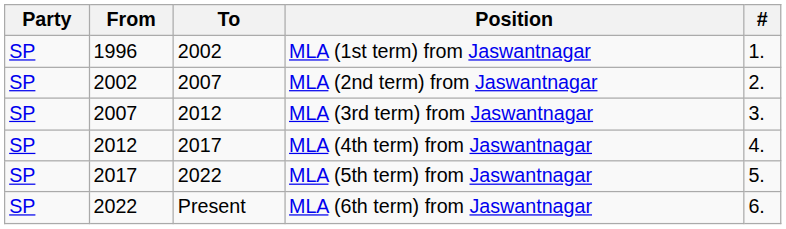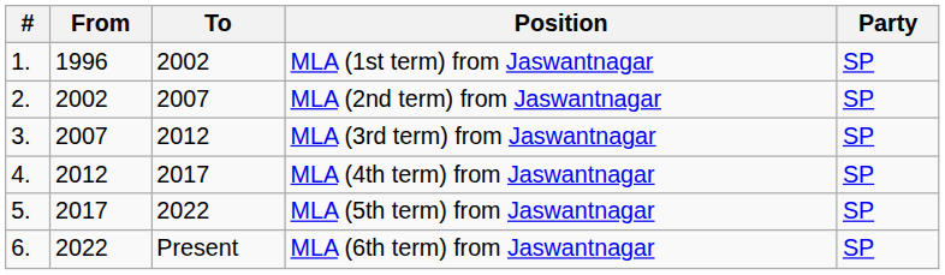 <table class="wikitable sortable" width=50%>
 <tr>
-<th>Party</th>
+<th>#</th>
 <th>From</th>
 <th>To</th>
 <th>Position</th>
-<th>#</th>
+<th>Party</th>
 </tr>
 <tr>
-<td><a href='#'>SP</a></td>
+<td>1.</td>
 <td>1996</td>
 <td>2002</td>
 <td><a href='#'>MLA</a> (1st term) from <a href='#'>Jaswantnagar</a></td>
-<td>1.</td>
+<td><a href='#'>SP</a></td>
 </tr>
 <tr>
-<td><a href='#'>SP</a></td>
+<td>2.</td>
 <td>2002</td>
 <td>2007</td>
 <td><a href='#'>MLA</a> (2nd term) from <a href='#'>Jaswantnagar</a></td>
-<td>2.</td>
+<td><a href='#'>SP</a></td>
 </tr>
 <tr>
-<td><a href='#'>SP</a></td>
+<td>3.</td>
 <td>2007</td>
 <td>2012</td>
 <td><a href='#'>MLA</a> (3rd term) from <a href='#'>Jaswantnagar</a></td>
-<td>3.</td>
+<td><a href='#'>SP</a></td>
 </tr>
 <tr>
-<td><a href='#'>SP</a></td>
+<td>4.</td>
 <td>2012</td>
 <td>2017</td>
 <td><a href='#'>MLA</a> (4th term) from <a href='#'>Jaswantnagar</a></td>
-<td>4.</td>
+<td><a href='#'>SP</a></td>
 </tr>
 <tr>
-<td><a href='#'>SP</a></td>
+<td>5.</td>
 <td>2017</td>
 <td>2022</td>
 <td><a href='#'>MLA</a> (5th term) from <a href='#'>Jaswantnagar</a></td>
-<td>5.</td>
+<td><a href='#'>SP</a></td>
 </tr>
 <tr>
-<td><a href='#'>SP</a></td>
+<td>6.</td>
 <td>2022</td>
 <td>Present</td>
 <td><a href='#'>MLA</a> (6th term) from <a href='#'>Jaswantnagar</a></td>
-<td>6.</td>
+<td><a href='#'>SP</a></td>
 </tr>
 </table>
